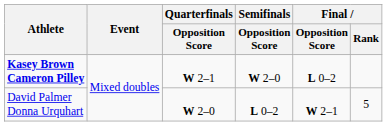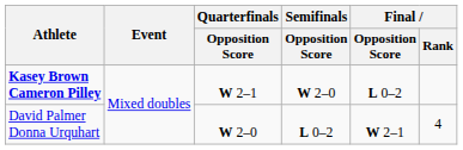 <table class=wikitable style="font-size:90%">
 <tr>
 <th rowspan="2">Athlete</th>
 <th rowspan="2">Event</th>
 <th>Quarterfinals</th>
 <th>Semifinals</th>
 <th colspan=2>Final / </th>
 </tr>
 <tr style="font-size:95%">
 <th>Opposition<br>Score</th>
 <th>Opposition<br>Score</th>
 <th>Opposition<br>Score</th>
 <th>Rank</th>
 </tr>
 <tr align=center>
 <td align=left><strong><a href='#'>Kasey Brown</a><br><a href='#'>Cameron Pilley</a></strong></td>
 <td align=left rowspan=2><a href='#'>Mixed doubles</a></td>
 <td><br><strong>W</strong> 2–1</td>
 <td><br><strong>W</strong> 2–0</td>
 <td><br><strong>L</strong> 0–2</td>
 <td></td>
 </tr>
 <tr align=center>
 <td align=left><a href='#'>David Palmer</a><br><a href='#'>Donna Urquhart</a></td>
 <td><br><strong>W</strong> 2–0</td>
 <td><br><strong>L</strong> 0–2</td>
 <td><br><strong>W</strong> 2–1</td>
-<td>5</td>
+<td>4</td>
 </tr>
 </table>
